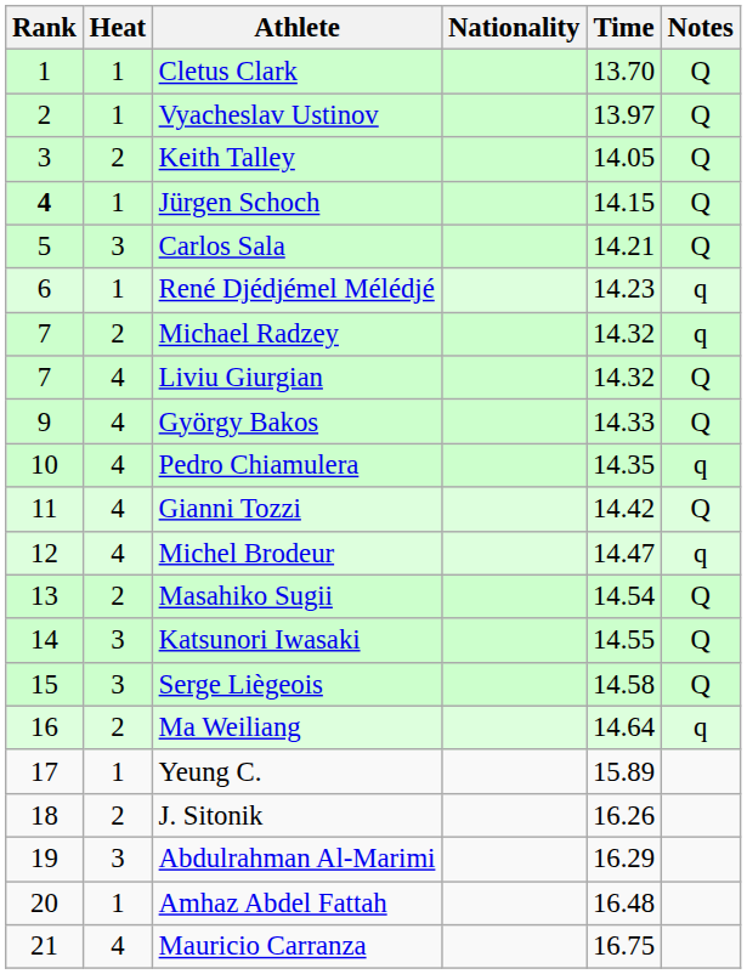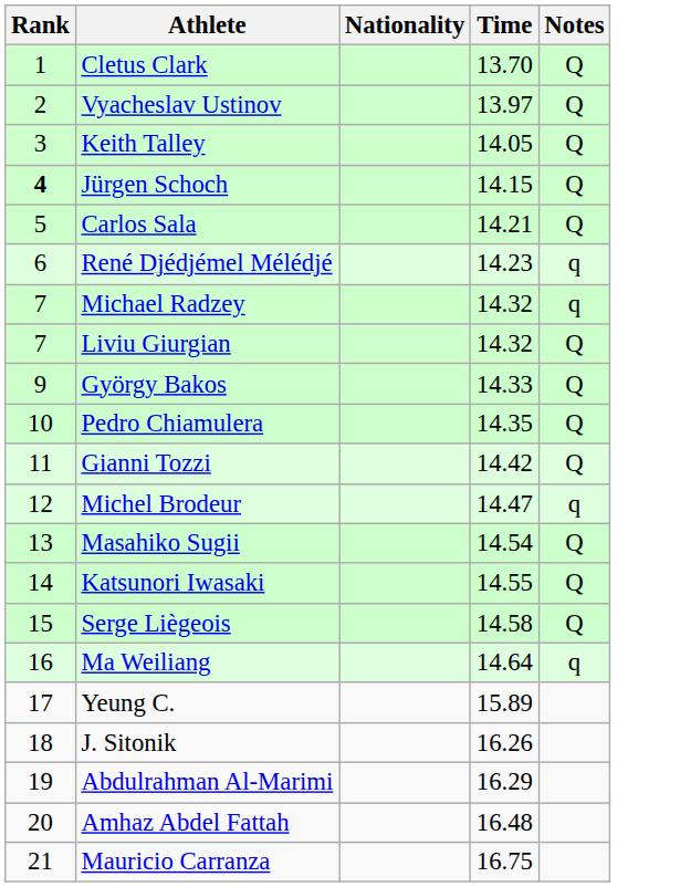 <table class="wikitable sortable" style="text-align:center">
 <tr>
 <th>Rank</th>
-<th>Heat</th>
 <th>Athlete</th>
 <th>Nationality</th>
 <th>Time</th>
 <th>Notes</th>
 </tr>
 <tr bgcolor=ccffcc>
-<td>1</td>
 <td>1</td>
 <td align=left><a href='#'>Cletus Clark</a></td>
 <td align=left></td>
 <td>13.70</td>
 <td>Q</td>
 </tr>
 <tr bgcolor=ccffcc>
 <td>2</td>
-<td>1</td>
 <td align=left><a href='#'>Vyacheslav Ustinov</a></td>
 <td align=left></td>
 <td>13.97</td>
 <td>Q</td>
 </tr>
 <tr bgcolor=ccffcc>
 <td>3</td>
-<td>2</td>
 <td align=left><a href='#'>Keith Talley</a></td>
 <td align=left></td>
 <td>14.05</td>
 <td>Q</td>
 </tr>
 <tr bgcolor=ccffcc>
 <td><strong>4</strong></td>
-<td>1</td>
 <td align=left><a href='#'>Jürgen Schoch</a></td>
 <td align=left></td>
 <td>14.15</td>
 <td>Q</td>
 </tr>
 <tr bgcolor=ccffcc>
 <td>5</td>
-<td>3</td>
 <td align=left><a href='#'>Carlos Sala</a></td>
 <td align=left></td>
 <td>14.21</td>
 <td>Q</td>
 </tr>
 <tr bgcolor=ddffdd>
 <td>6</td>
-<td>1</td>
 <td align=left><a href='#'>René Djédjémel Mélédjé</a></td>
 <td align=left></td>
 <td>14.23</td>
 <td>q</td>
 </tr>
 <tr bgcolor=ccffcc>
 <td>7</td>
-<td>2</td>
 <td align=left><a href='#'>Michael Radzey</a></td>
 <td align=left></td>
 <td>14.32</td>
 <td>q</td>
 </tr>
 <tr bgcolor=ccffcc>
 <td>7</td>
-<td>4</td>
 <td align=left><a href='#'>Liviu Giurgian</a></td>
 <td align=left></td>
 <td>14.32</td>
 <td>Q</td>
 </tr>
 <tr bgcolor=ccffcc>
 <td>9</td>
-<td>4</td>
 <td align=left><a href='#'>György Bakos</a></td>
 <td align=left></td>
 <td>14.33</td>
 <td>Q</td>
 </tr>
 <tr bgcolor=ccffcc>
 <td>10</td>
-<td>4</td>
 <td align=left><a href='#'>Pedro Chiamulera</a></td>
 <td align=left></td>
 <td>14.35</td>
-<td>q</td>
+<td>Q</td>
 </tr>
 <tr bgcolor=ddffdd>
 <td>11</td>
-<td>4</td>
 <td align=left><a href='#'>Gianni Tozzi</a></td>
 <td align=left></td>
 <td>14.42</td>
 <td>Q</td>
 </tr>
 <tr bgcolor=ddffdd>
 <td>12</td>
-<td>4</td>
 <td align=left><a href='#'>Michel Brodeur</a></td>
 <td align=left></td>
 <td>14.47</td>
 <td>q</td>
 </tr>
 <tr bgcolor=ccffcc>
 <td>13</td>
-<td>2</td>
 <td align=left><a href='#'>Masahiko Sugii</a></td>
 <td align=left></td>
 <td>14.54</td>
 <td>Q</td>
 </tr>
 <tr bgcolor=ccffcc>
 <td>14</td>
-<td>3</td>
 <td align=left><a href='#'>Katsunori Iwasaki</a></td>
 <td align=left></td>
 <td>14.55</td>
 <td>Q</td>
 </tr>
 <tr bgcolor=ccffcc>
 <td>15</td>
-<td>3</td>
 <td align=left><a href='#'>Serge Liègeois</a></td>
 <td align=left></td>
 <td>14.58</td>
 <td>Q</td>
 </tr>
 <tr bgcolor=ddffdd>
 <td>16</td>
-<td>2</td>
 <td align=left><a href='#'>Ma Weiliang</a></td>
 <td align=left></td>
 <td>14.64</td>
 <td>q</td>
 </tr>
 <tr>
 <td>17</td>
-<td>1</td>
 <td align=left>Yeung C.</td>
 <td align=left></td>
 <td>15.89</td>
 <td></td>
 </tr>
 <tr>
 <td>18</td>
-<td>2</td>
 <td align=left>J. Sitonik</td>
 <td align=left></td>
 <td>16.26</td>
 <td></td>
 </tr>
 <tr>
 <td>19</td>
-<td>3</td>
 <td align=left><a href='#'>Abdulrahman Al-Marimi</a></td>
 <td align=left></td>
 <td>16.29</td>
 <td></td>
 </tr>
 <tr>
 <td>20</td>
-<td>1</td>
 <td align=left><a href='#'>Amhaz Abdel Fattah</a></td>
 <td align=left></td>
 <td>16.48</td>
 <td></td>
 </tr>
 <tr>
 <td>21</td>
-<td>4</td>
 <td align=left><a href='#'>Mauricio Carranza</a></td>
 <td align=left></td>
 <td>16.75</td>
 <td></td>
 </tr>
 </table>
